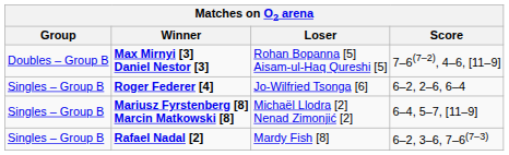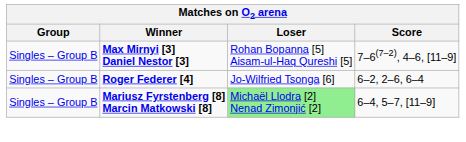 <table class="wikitable collapsible uncollapsed" border=1 style="margin:1em auto;">
 <tr>
 <th colspan=4><strong>Matches on <a href='#'>O<sub>2</sub> arena</a></strong></th>
 </tr>
 <tr>
 <th>Group</th>
 <th>Winner</th>
 <th>Loser</th>
 <th>Score</th>
 </tr>
 <tr>
-<td><a href='#'>Doubles – Group B</a></td>
+<td><a href='#'>Singles – Group B</a></td>
 <td><strong> <a href='#'>Max Mirnyi</a> [3] <br>  <a href='#'>Daniel Nestor</a> [3]</strong></td>
 <td> <a href='#'>Rohan Bopanna</a> [5] <br>  <a href='#'>Aisam-ul-Haq Qureshi</a> [5]</td>
 <td>7–6<sup>(7–2)</sup>, 4–6, [11–9]</td>
 </tr>
 <tr>
 <td><a href='#'>Singles – Group B</a></td>
 <td><strong> <a href='#'>Roger Federer</a> [4]</strong></td>
 <td> <a href='#'>Jo-Wilfried Tsonga</a> [6]</td>
 <td>6–2, 2–6, 6–4</td>
 </tr>
 <tr>
 <td><a href='#'>Singles – Group B</a></td>
 <td><strong> <a href='#'>Mariusz Fyrstenberg</a> [8] <br>  <a href='#'>Marcin Matkowski</a> [8]</strong></td>
-<td> <a href='#'>Michaël Llodra</a> [2] <br>  <a href='#'>Nenad Zimonjić</a> [2]</td>
+<td style="background: lightgreen;"> <a href='#'>Michaël Llodra</a> [2] <br>  <a href='#'>Nenad Zimonjić</a> [2]</td>
 <td>6–4, 5–7, [11–9]</td>
 </tr>
-<tr>
-<td><a href='#'>Singles – Group B</a></td>
-<td><strong> <a href='#'>Rafael Nadal</a> [2]</strong></td>
-<td> <a href='#'>Mardy Fish</a> [8]</td>
-<td>6–2, 3–6, 7–6<sup>(7–3)</sup></td>
-</tr>
 </table>
